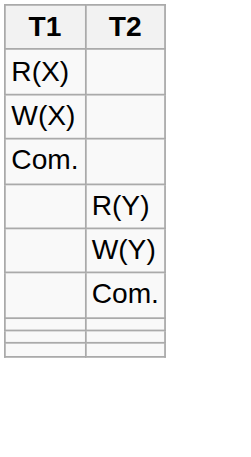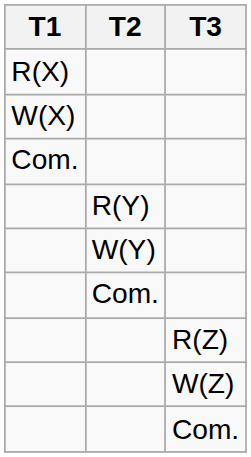 <table class="wikitable">
 <tr>
 <th>T1</th>
 <th>T2</th>
+<th>T3</th>
 </tr>
 <tr>
 <td>R(X)</td>
+<td></td>
 <td></td>
 </tr>
 <tr>
 <td>W(X)</td>
 <td></td>
+<td></td>
 </tr>
 <tr>
+<td>Com.</td>
+<td></td>
+<td></td>
+</tr>
+<tr>
+<td></td>
+<td>R(Y)</td>
+<td></td>
+</tr>
+<tr>
+<td></td>
+<td>W(Y)</td>
+<td></td>
+</tr>
+<tr>
+<td></td>
 <td>Com.</td>
 <td></td>
 </tr>
 <tr>
 <td></td>
-<td>R(Y)</td>
-</tr>
-<tr>
 <td></td>
-<td>W(Y)</td>
-</tr>
-<tr>
-<td></td>
-<td>Com.</td>
+<td>R(Z)</td>
 </tr>
 <tr>
 <td></td>
 <td></td>
+<td>W(Z)</td>
 </tr>
 <tr>
 <td></td>
 <td></td>
-</tr>
-<tr>
-<td></td>
-<td></td>
+<td>Com.</td>
 </tr>
 </table>
